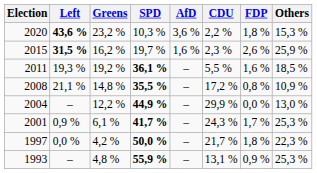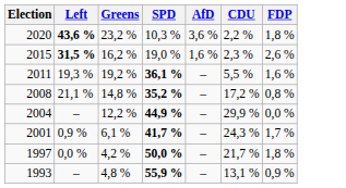 <table class="wikitable zebra">
 <tr class="hintergrundfarbe5">
 <th>Election</th>
 <th><a href='#'>Left</a></th>
 <th><a href='#'>Greens</a></th>
 <th><a href='#'>SPD</a></th>
 <th><a href='#'>AfD</a></th>
 <th><a href='#'>CDU</a></th>
 <th><a href='#'>FDP</a></th>
-<th>Others</th>
 </tr>
 <tr>
 <td align="right">2020</td>
 <td><strong>43,6 %</strong></td>
 <td>23,2 %</td>
 <td>10,3 %</td>
 <td>3,6 %</td>
 <td>2,2 %</td>
 <td>1,8 %</td>
-<td>15,3 %</td>
 </tr>
 <tr>
 <td align="right">2015</td>
 <td><strong>31,5 %</strong></td>
 <td>16,2 %</td>
-<td>19,7 %</td>
+<td>19,0 %</td>
 <td>1,6 %</td>
 <td>2,3 %</td>
 <td>2,6 %</td>
-<td>25,9 %</td>
 </tr>
 <tr>
 <td align="right">2011</td>
 <td>19,3 %</td>
 <td>19,2 %</td>
 <td><strong>36,1 %</strong></td>
 <td style="text-align:center">–</td>
 <td>5,5 %</td>
 <td>1,6 %</td>
-<td>18,5 %</td>
 </tr>
 <tr>
 <td align="right">2008</td>
 <td>21,1 %</td>
 <td>14,8 %</td>
-<td><strong>35,5 %</strong></td>
+<td><strong>35,2 %</strong></td>
 <td style="text-align:center">–</td>
 <td>17,2 %</td>
 <td>0,8 %</td>
-<td>10,9 %</td>
 </tr>
 <tr>
 <td align="right">2004</td>
 <td style="text-align:center">–</td>
 <td>12,2 %</td>
 <td><strong>44,9 %</strong></td>
 <td style="text-align:center">–</td>
 <td>29,9 %</td>
 <td>0,0 %</td>
-<td>13,0 %</td>
 </tr>
 <tr>
 <td align="right">2001</td>
 <td>0,9 %</td>
 <td>6,1 %</td>
 <td><strong>41,7 %</strong></td>
 <td style="text-align:center">–</td>
 <td>24,3 %</td>
 <td>1,7 %</td>
-<td>25,3 %</td>
 </tr>
 <tr>
 <td align="right">1997</td>
 <td>0,0 %</td>
 <td>4,2 %</td>
 <td><strong>50,0 %</strong></td>
 <td style="text-align:center">–</td>
 <td>21,7 %</td>
 <td>1,8 %</td>
-<td>22,3 %</td>
 </tr>
 <tr>
 <td align="right">1993</td>
 <td style="text-align:center">–</td>
 <td>4,8 %</td>
 <td><strong>55,9 %</strong></td>
 <td style="text-align:center">–</td>
 <td>13,1 %</td>
 <td>0,9 %</td>
-<td>25,3 %</td>
 </tr>
 </table>
